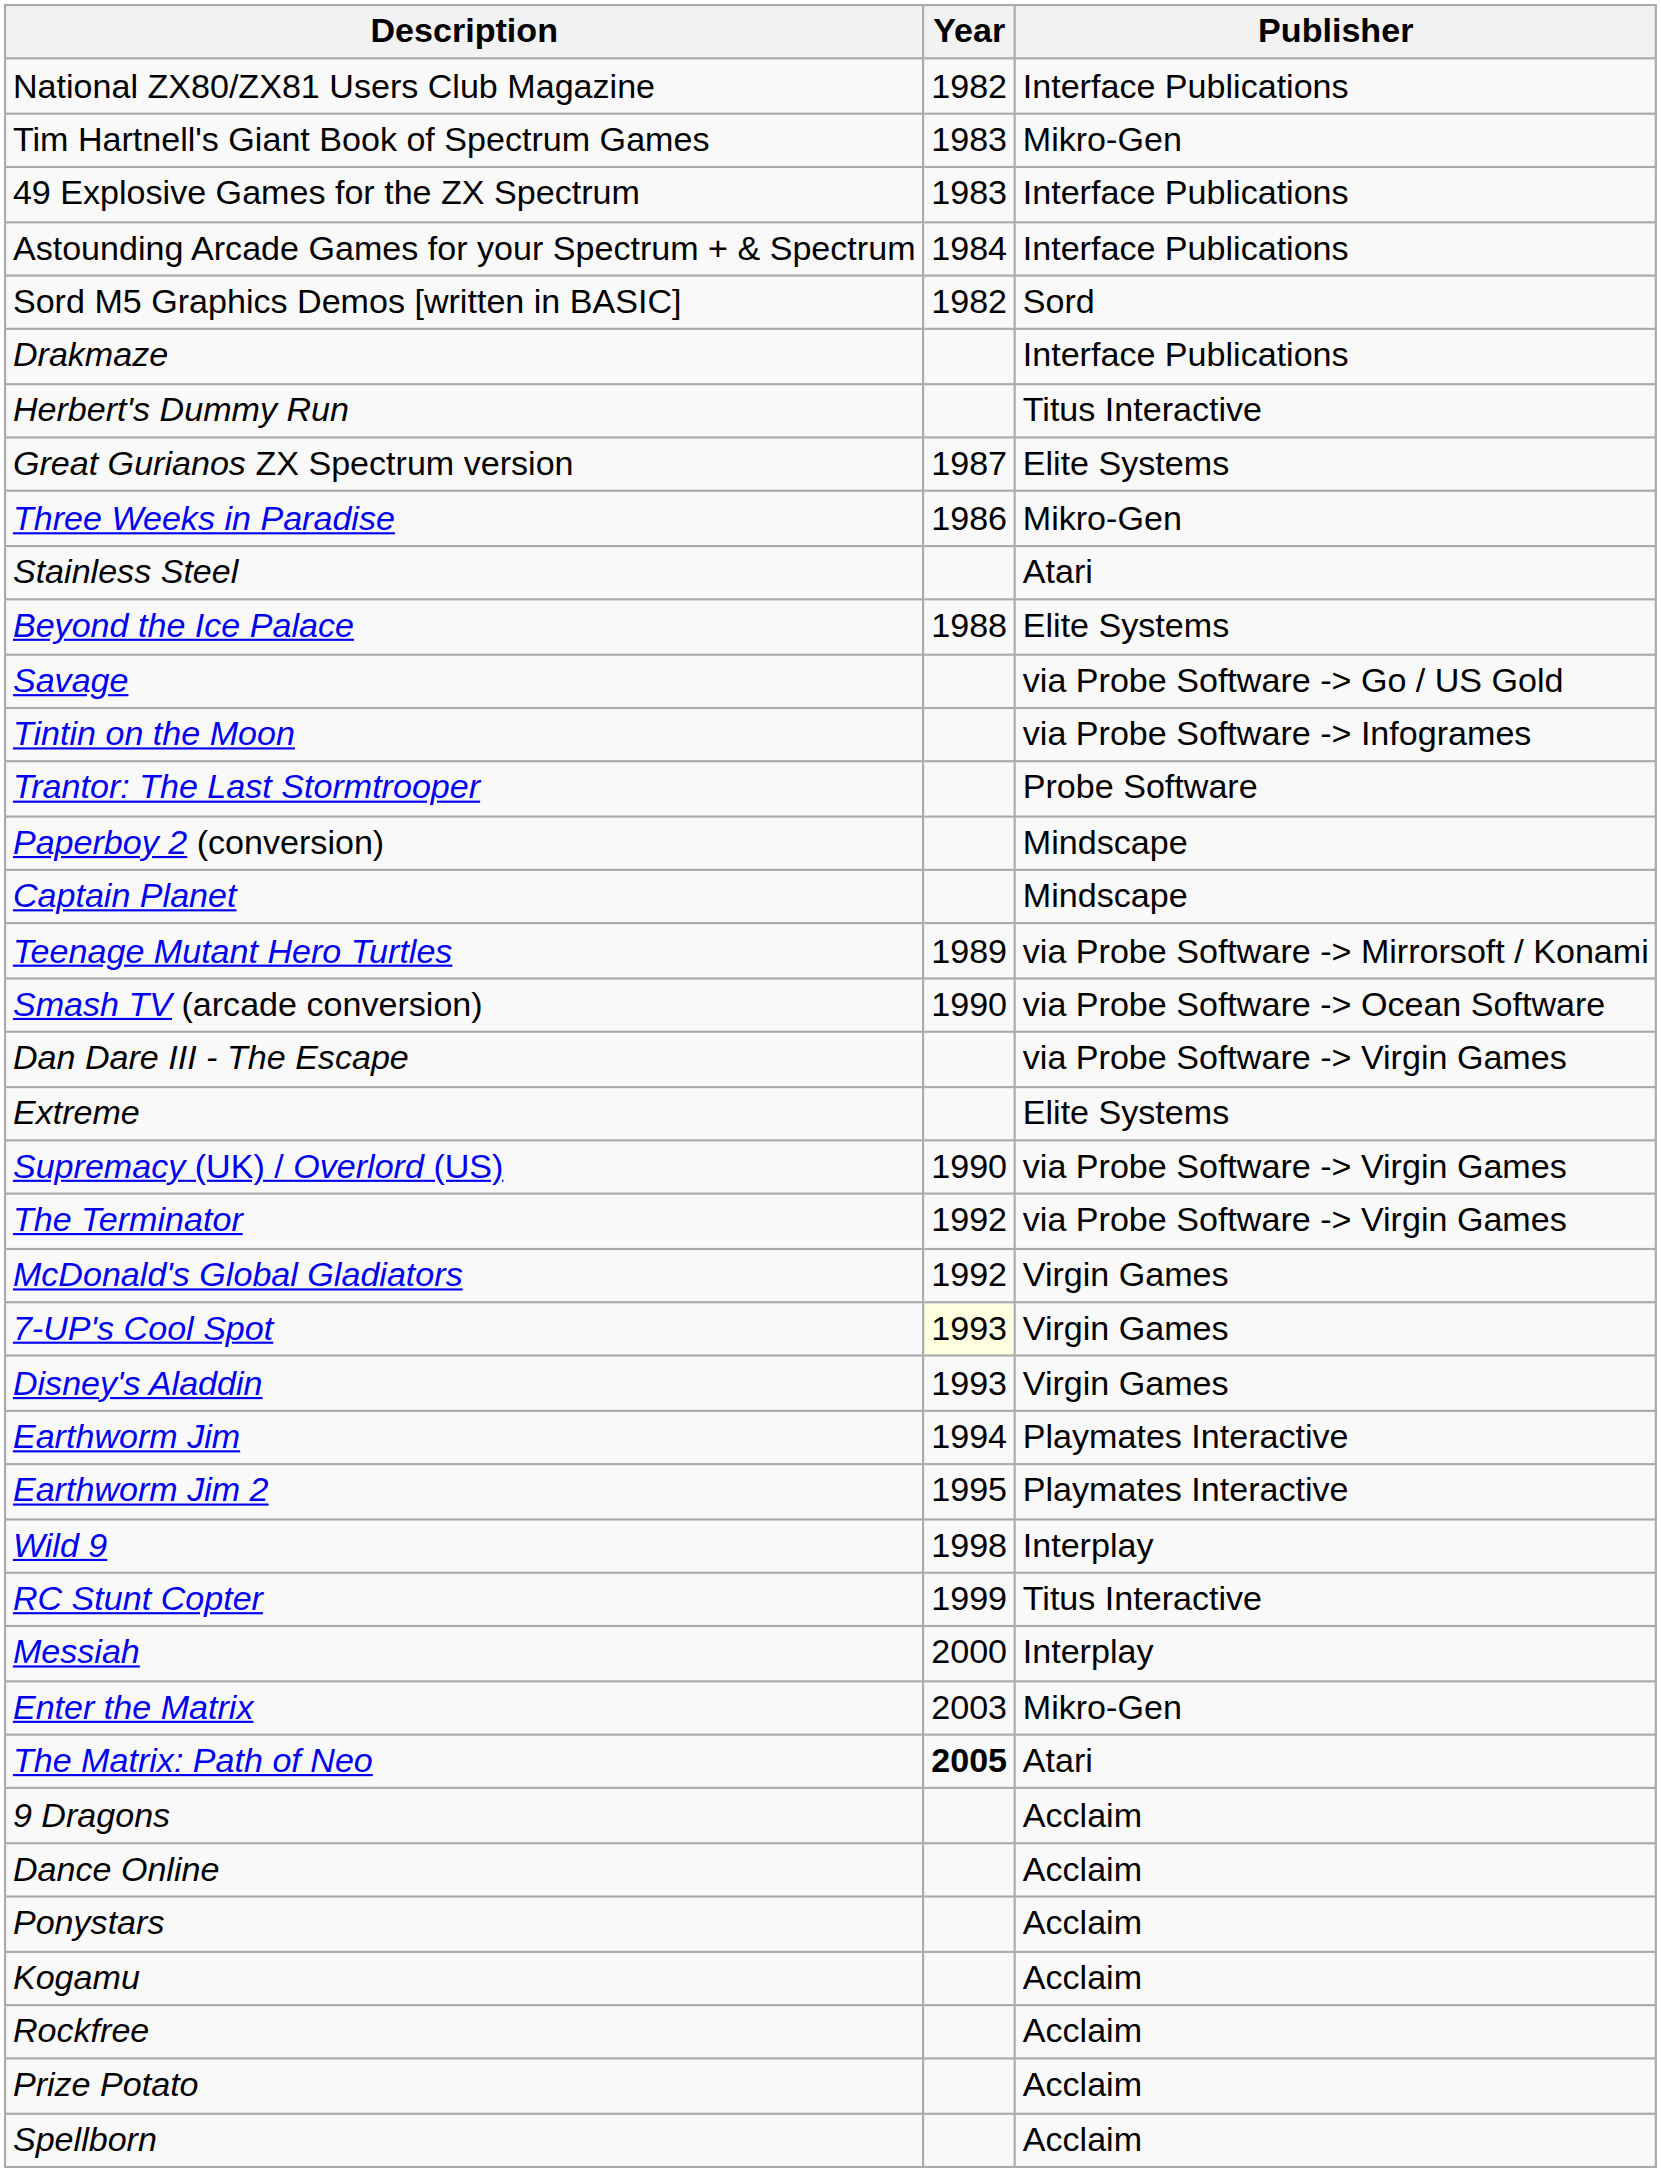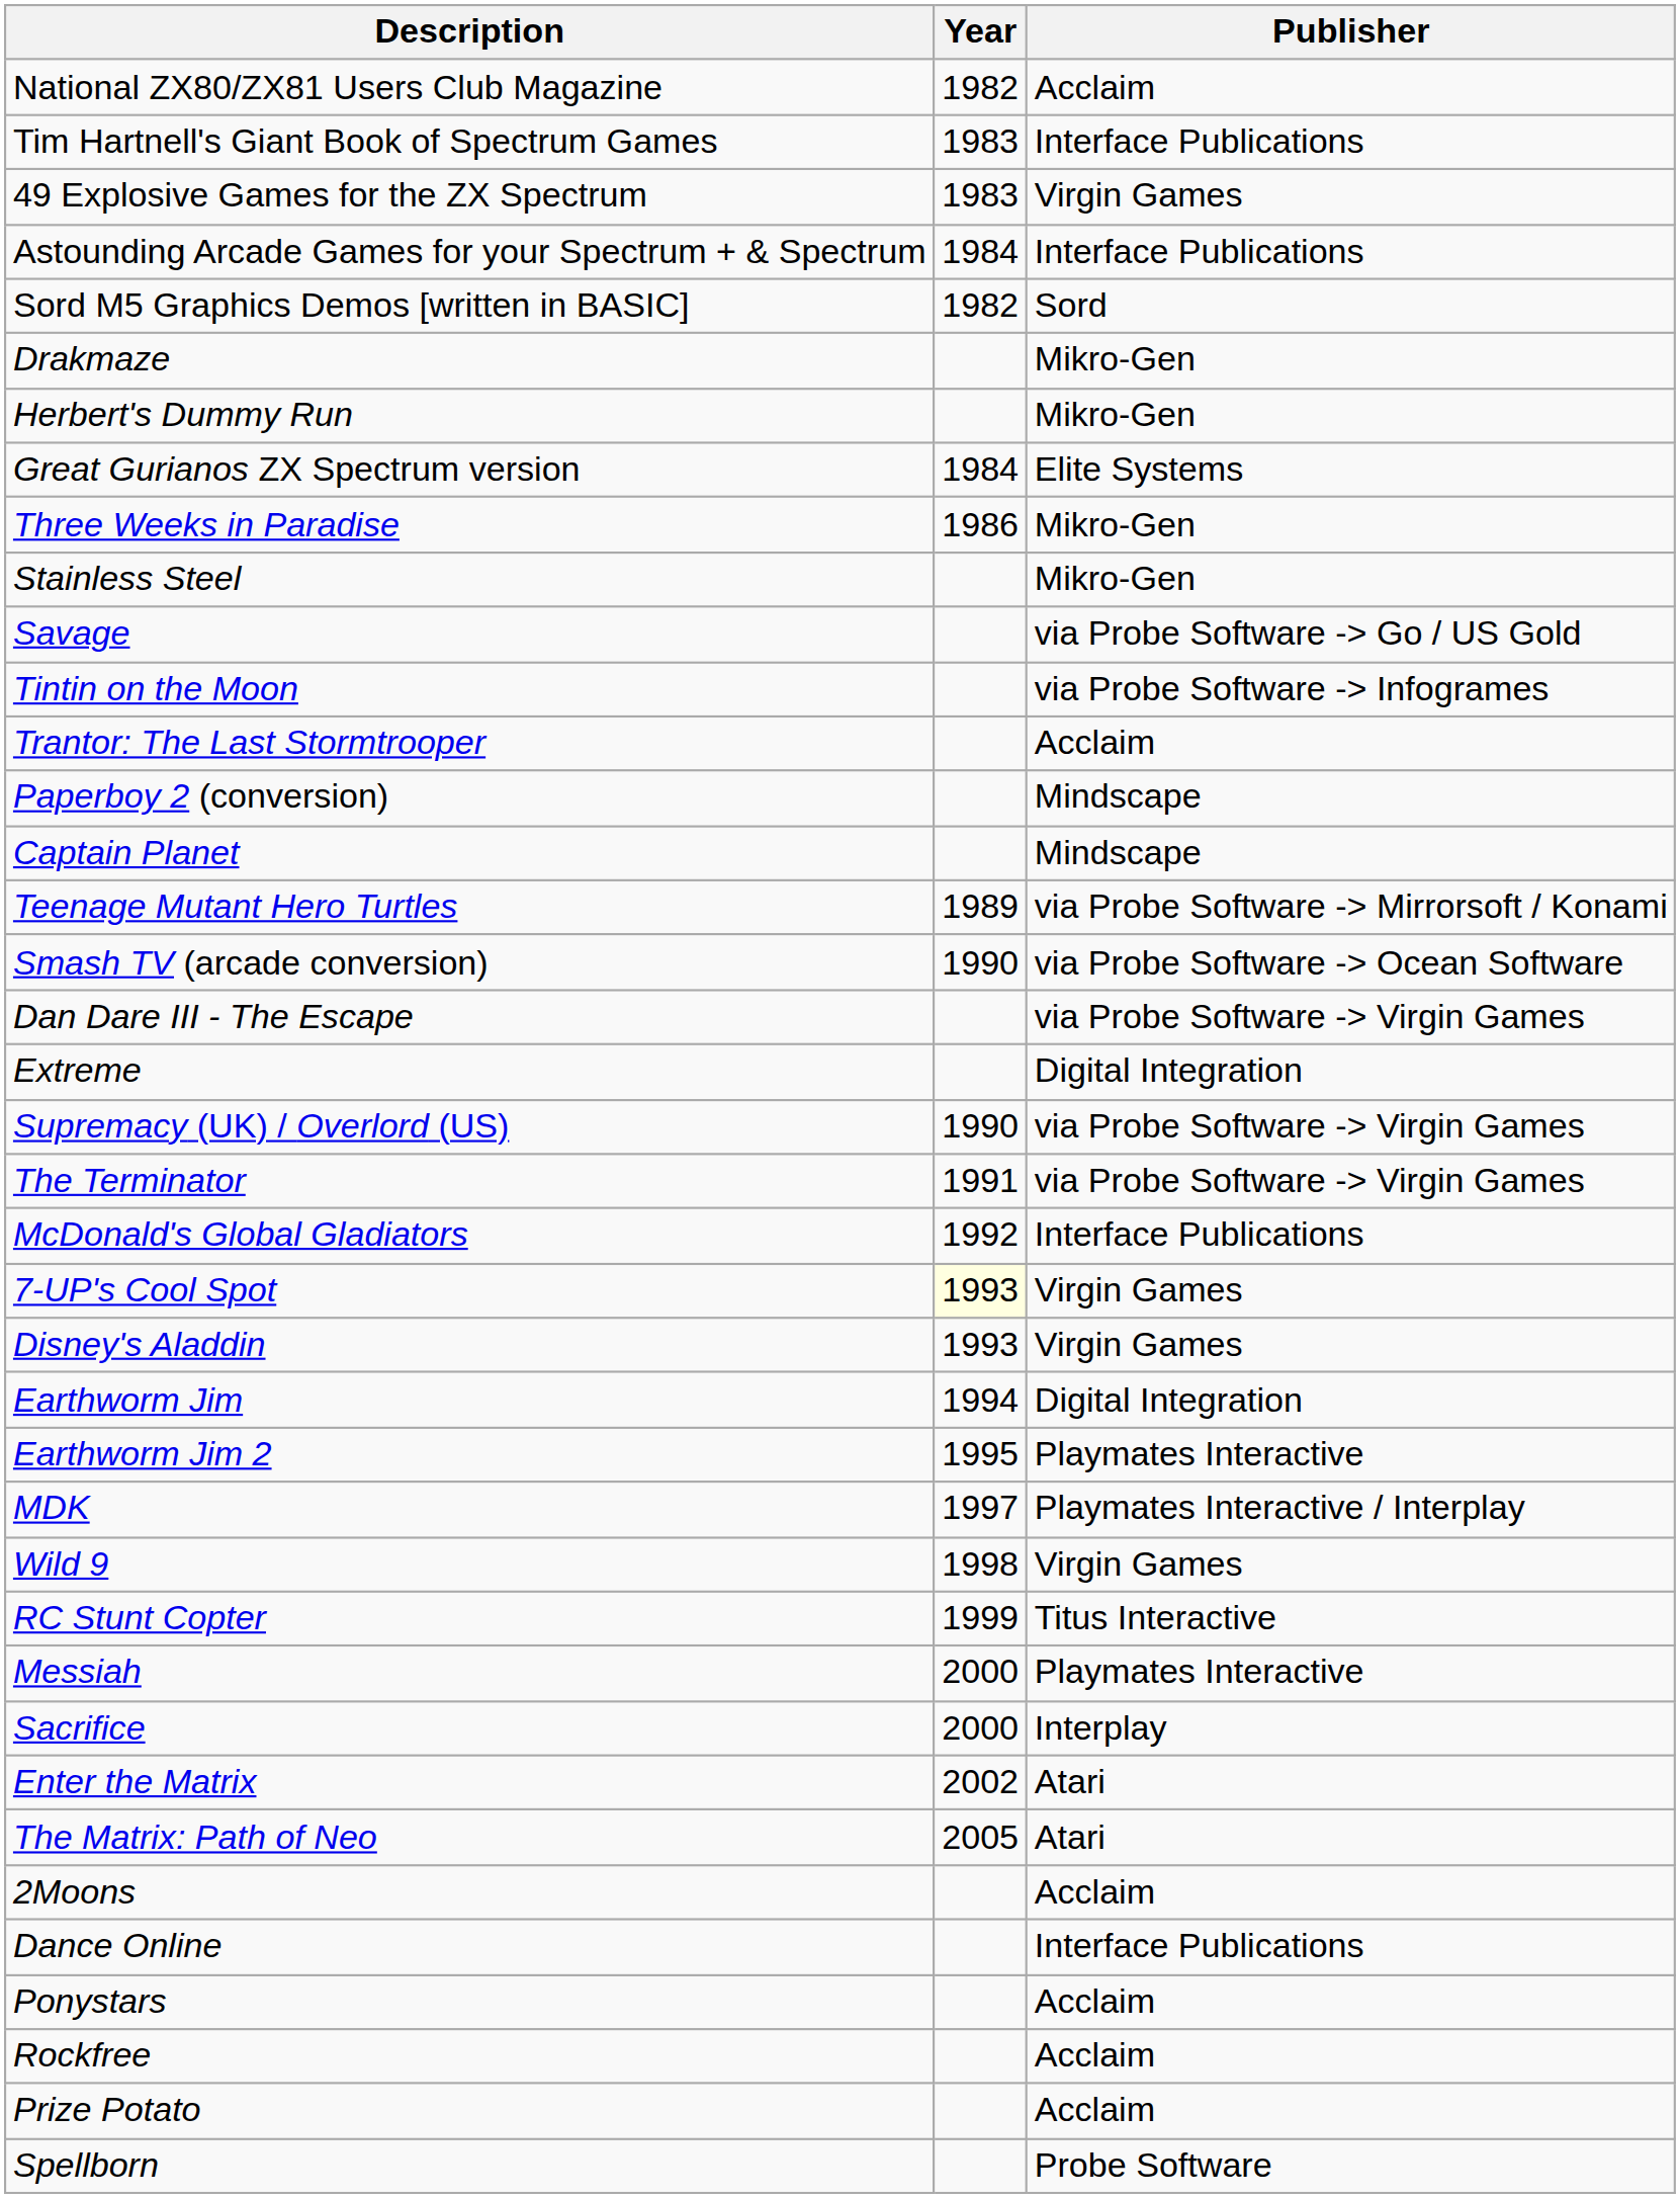 <table class="wikitable">
 <tr>
 <th>Description</th>
 <th>Year</th>
 <th>Publisher</th>
 </tr>
 <tr>
 <td>National ZX80/ZX81 Users Club Magazine</td>
 <td>1982</td>
-<td>Interface Publications</td>
+<td>Acclaim</td>
 </tr>
 <tr>
 <td>Tim Hartnell's Giant Book of Spectrum Games</td>
 <td>1983</td>
-<td>Mikro-Gen</td>
+<td>Interface Publications</td>
 </tr>
 <tr>
 <td>49 Explosive Games for the ZX Spectrum</td>
 <td>1983</td>
-<td>Interface Publications</td>
+<td>Virgin Games</td>
 </tr>
 <tr>
 <td>Astounding Arcade Games for your Spectrum + & Spectrum</td>
 <td>1984</td>
 <td>Interface Publications</td>
 </tr>
 <tr>
 <td>Sord M5 Graphics Demos [written in BASIC]</td>
 <td>1982</td>
 <td>Sord</td>
 </tr>
 <tr>
 <td><em>Drakmaze</em></td>
 <td></td>
-<td>Interface Publications</td>
+<td>Mikro-Gen</td>
 </tr>
 <tr>
 <td><em>Herbert's Dummy Run</em></td>
 <td></td>
-<td>Titus Interactive</td>
+<td>Mikro-Gen</td>
 </tr>
 <tr>
 <td><em>Great Gurianos</em> ZX Spectrum version</td>
-<td>1987</td>
+<td>1984</td>
 <td>Elite Systems</td>
 </tr>
 <tr>
 <td><em><a href='#'>Three Weeks in Paradise</a></em></td>
 <td>1986</td>
 <td>Mikro-Gen</td>
 </tr>
 <tr>
 <td><em>Stainless Steel</em></td>
 <td></td>
-<td>Atari</td>
-</tr>
-<tr>
-<td><em><a href='#'>Beyond the Ice Palace</a></em></td>
-<td>1988</td>
-<td>Elite Systems</td>
+<td>Mikro-Gen</td>
 </tr>
 <tr>
 <td><em><a href='#'>Savage</a></em></td>
 <td></td>
 <td>via Probe Software -> Go / US Gold</td>
 </tr>
 <tr>
 <td><em><a href='#'>Tintin on the Moon</a></em></td>
 <td></td>
 <td>via Probe Software -> Infogrames</td>
 </tr>
 <tr>
 <td><em><a href='#'>Trantor: The Last Stormtrooper</a></em></td>
 <td></td>
-<td>Probe Software</td>
+<td>Acclaim</td>
 </tr>
 <tr>
 <td><em><a href='#'>Paperboy 2</a></em> (conversion)</td>
 <td></td>
 <td>Mindscape</td>
 </tr>
 <tr>
 <td><em><a href='#'>Captain Planet</a></em></td>
 <td></td>
 <td>Mindscape</td>
 </tr>
 <tr>
 <td><em><a href='#'>Teenage Mutant Hero Turtles</a></em></td>
 <td>1989</td>
 <td>via Probe Software -> Mirrorsoft / Konami</td>
 </tr>
 <tr>
 <td><em><a href='#'>Smash TV</a></em> (arcade conversion)</td>
 <td>1990</td>
 <td>via Probe Software -> Ocean Software</td>
 </tr>
 <tr>
 <td><em>Dan Dare III - The Escape</em></td>
 <td></td>
 <td>via Probe Software -> Virgin Games</td>
 </tr>
 <tr>
 <td><em>Extreme</em></td>
 <td></td>
-<td>Elite Systems</td>
+<td>Digital Integration</td>
 </tr>
 <tr>
 <td><a href='#'><em>Supremacy</em> (UK) / <em>Overlord</em> (US)</a></td>
 <td>1990</td>
 <td>via Probe Software -> Virgin Games</td>
 </tr>
 <tr>
 <td><em><a href='#'>The Terminator</a></em></td>
-<td>1992</td>
+<td>1991</td>
 <td>via Probe Software -> Virgin Games</td>
 </tr>
 <tr>
 <td><em><a href='#'>McDonald's Global Gladiators</a></em></td>
 <td>1992</td>
-<td>Virgin Games</td>
+<td>Interface Publications</td>
 </tr>
 <tr>
 <td><em><a href='#'>7-UP's Cool Spot</a></em></td>
 <td style="background: lightyellow;">1993</td>
 <td>Virgin Games</td>
 </tr>
 <tr>
 <td><em><a href='#'>Disney's Aladdin</a></em></td>
 <td>1993</td>
 <td>Virgin Games</td>
 </tr>
 <tr>
 <td><em><a href='#'>Earthworm Jim</a></em></td>
 <td>1994</td>
-<td>Playmates Interactive</td>
+<td>Digital Integration</td>
 </tr>
 <tr>
 <td><em><a href='#'>Earthworm Jim 2</a></em></td>
 <td>1995</td>
 <td>Playmates Interactive</td>
 </tr>
 <tr>
+<td><em><a href='#'>MDK</a></em></td>
+<td>1997</td>
+<td>Playmates Interactive / Interplay</td>
+</tr>
+<tr>
 <td><em><a href='#'>Wild 9</a></em></td>
 <td>1998</td>
-<td>Interplay</td>
+<td>Virgin Games</td>
 </tr>
 <tr>
 <td><em><a href='#'>RC Stunt Copter</a></em></td>
 <td>1999</td>
 <td>Titus Interactive</td>
 </tr>
 <tr>
 <td><em><a href='#'>Messiah</a></em></td>
 <td>2000</td>
+<td>Playmates Interactive</td>
+</tr>
+<tr>
+<td><em><a href='#'>Sacrifice</a></em></td>
+<td>2000</td>
 <td>Interplay</td>
 </tr>
 <tr>
 <td><em><a href='#'>Enter the Matrix</a></em></td>
-<td>2003</td>
-<td>Mikro-Gen</td>
+<td>2002</td>
+<td>Atari</td>
 </tr>
 <tr>
 <td><em><a href='#'>The Matrix: Path of Neo</a></em></td>
-<td><strong>2005</strong></td>
+<td>2005</td>
 <td>Atari</td>
 </tr>
 <tr>
-<td><em>9 Dragons</em></td>
+<td><em>2Moons</em></td>
 <td></td>
 <td>Acclaim</td>
 </tr>
 <tr>
 <td><em>Dance Online</em></td>
 <td></td>
-<td>Acclaim</td>
+<td>Interface Publications</td>
 </tr>
 <tr>
 <td><em>Ponystars</em></td>
-<td></td>
-<td>Acclaim</td>
-</tr>
-<tr>
-<td><em>Kogamu</em></td>
 <td></td>
 <td>Acclaim</td>
 </tr>
 <tr>
 <td><em>Rockfree</em></td>
 <td></td>
 <td>Acclaim</td>
 </tr>
 <tr>
 <td><em>Prize Potato</em></td>
 <td></td>
 <td>Acclaim</td>
 </tr>
 <tr>
 <td><em>Spellborn</em></td>
 <td></td>
-<td>Acclaim</td>
+<td>Probe Software</td>
 </tr>
 </table>
